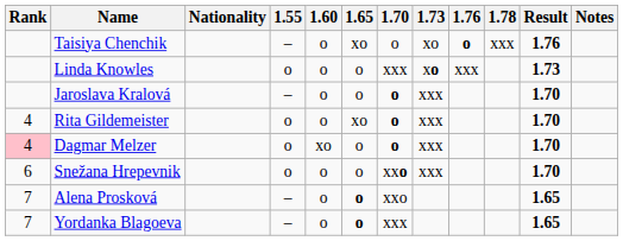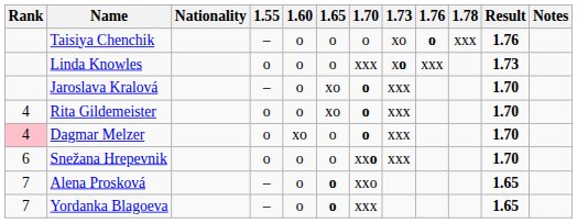 <table class="wikitable sortable" style="text-align:center">
 <tr>
 <th>Rank</th>
 <th>Name</th>
 <th>Nationality</th>
 <th>1.55</th>
 <th>1.60</th>
 <th>1.65</th>
 <th>1.70</th>
 <th>1.73</th>
 <th>1.76</th>
 <th>1.78</th>
 <th>Result</th>
 <th>Notes</th>
 </tr>
 <tr>
 <td></td>
 <td align="left"><a href='#'>Taisiya Chenchik</a></td>
 <td align=left></td>
 <td>–</td>
 <td>o</td>
-<td>xo</td>
+<td>o</td>
 <td>o</td>
 <td>xo</td>
 <td><strong>o</strong></td>
 <td>xxx</td>
 <td><strong>1.76</strong></td>
 <td></td>
 </tr>
 <tr>
 <td></td>
 <td align="left"><a href='#'>Linda Knowles</a></td>
 <td align=left></td>
 <td>o</td>
 <td>o</td>
 <td>o</td>
 <td>xxx</td>
 <td>x<strong>o</strong></td>
 <td>xxx</td>
 <td></td>
 <td><strong>1.73</strong></td>
 <td></td>
 </tr>
 <tr>
 <td></td>
 <td align="left"><a href='#'>Jaroslava Kralová</a></td>
 <td align=left></td>
 <td>–</td>
 <td>o</td>
-<td>o</td>
+<td>xo</td>
 <td><strong>o</strong></td>
 <td>xxx</td>
 <td></td>
 <td></td>
 <td><strong>1.70</strong></td>
 <td></td>
 </tr>
 <tr>
 <td>4</td>
 <td align="left"><a href='#'>Rita Gildemeister</a></td>
 <td align=left></td>
 <td>o</td>
 <td>o</td>
 <td>xo</td>
 <td><strong>o</strong></td>
 <td>xxx</td>
 <td></td>
 <td></td>
 <td><strong>1.70</strong></td>
 <td></td>
 </tr>
 <tr>
 <td style="background: pink;">4</td>
 <td align="left"><a href='#'>Dagmar Melzer</a></td>
 <td align=left></td>
 <td>o</td>
 <td>xo</td>
 <td>o</td>
 <td><strong>o</strong></td>
 <td>xxx</td>
 <td></td>
 <td></td>
 <td><strong>1.70</strong></td>
 <td></td>
 </tr>
 <tr>
 <td>6</td>
 <td align="left"><a href='#'>Snežana Hrepevnik</a></td>
 <td align=left></td>
 <td>o</td>
 <td>o</td>
 <td>o</td>
 <td>xx<strong>o</strong></td>
 <td>xxx</td>
 <td></td>
 <td></td>
 <td><strong>1.70</strong></td>
 <td></td>
 </tr>
 <tr>
 <td>7</td>
 <td align="left"><a href='#'>Alena Prosková</a></td>
 <td align=left></td>
 <td>–</td>
 <td>o</td>
 <td><strong>o</strong></td>
 <td>xxo</td>
 <td></td>
 <td></td>
 <td></td>
 <td><strong>1.65</strong></td>
 <td></td>
 </tr>
 <tr>
 <td>7</td>
 <td align="left"><a href='#'>Yordanka Blagoeva</a></td>
 <td align=left></td>
 <td>–</td>
 <td>o</td>
 <td><strong>o</strong></td>
 <td>xxx</td>
 <td></td>
 <td></td>
 <td></td>
 <td><strong>1.65</strong></td>
 <td></td>
 </tr>
 </table>
